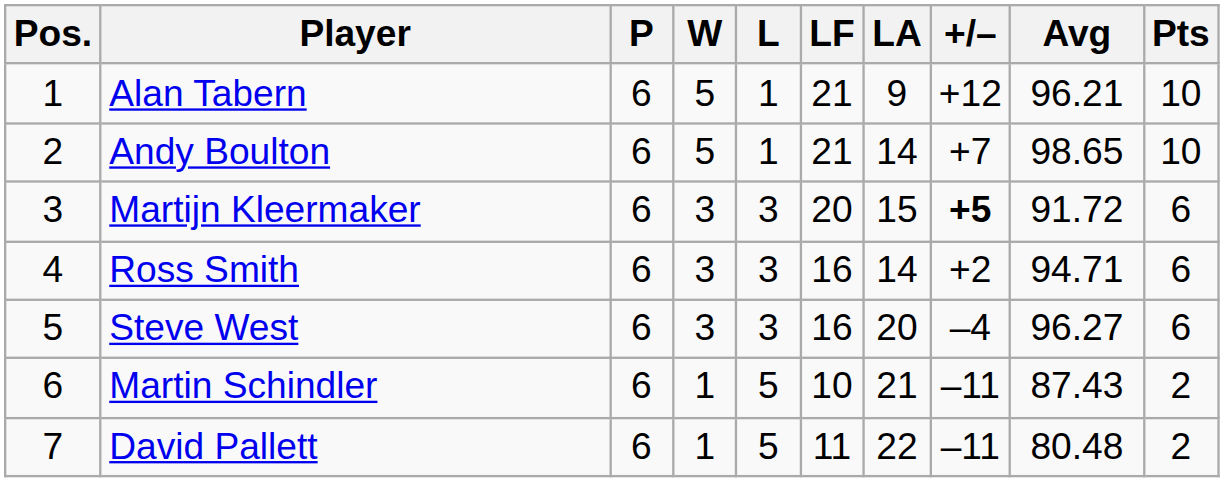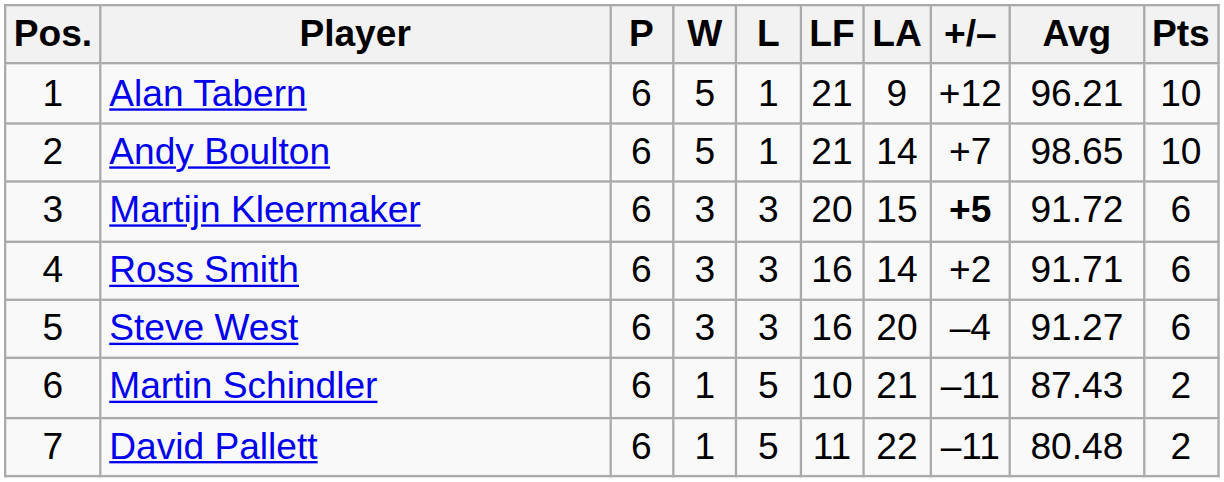 <table class="wikitable" style="text-align:center; margin: 1em auto 1em auto, align:left">
 <tr>
 <th width=20>Pos.</th>
 <th width=212>Player</th>
 <th width=20>P</th>
 <th width=20>W</th>
 <th width=20>L</th>
 <th width=20>LF</th>
 <th width=20>LA</th>
 <th width=25>+/–</th>
 <th width=50>Avg</th>
 <th width=20>Pts</th>
 </tr>
 <tr style=>
 <td>1</td>
 <td align=left> <a href='#'>Alan Tabern</a></td>
 <td>6</td>
 <td>5</td>
 <td>1</td>
 <td>21</td>
 <td>9</td>
 <td>+12</td>
 <td>96.21</td>
 <td>10</td>
 </tr>
 <tr style=>
 <td>2</td>
 <td align=left> <a href='#'>Andy Boulton</a></td>
 <td>6</td>
 <td>5</td>
 <td>1</td>
 <td>21</td>
 <td>14</td>
 <td>+7</td>
 <td>98.65</td>
 <td>10</td>
 </tr>
 <tr style=>
 <td>3</td>
 <td align=left> <a href='#'>Martijn Kleermaker</a></td>
 <td>6</td>
 <td>3</td>
 <td>3</td>
 <td>20</td>
 <td>15</td>
 <td><strong>+5</strong></td>
 <td>91.72</td>
 <td>6</td>
 </tr>
 <tr style=>
 <td>4</td>
 <td align=left> <a href='#'>Ross Smith</a></td>
 <td>6</td>
 <td>3</td>
 <td>3</td>
 <td>16</td>
 <td>14</td>
 <td>+2</td>
-<td>94.71</td>
+<td>91.71</td>
 <td>6</td>
 </tr>
 <tr style=>
 <td>5</td>
 <td align=left> <a href='#'>Steve West</a></td>
 <td>6</td>
 <td>3</td>
 <td>3</td>
 <td>16</td>
 <td>20</td>
 <td>–4</td>
-<td>96.27</td>
+<td>91.27</td>
 <td>6</td>
 </tr>
 <tr style=>
 <td>6</td>
 <td align=left> <a href='#'>Martin Schindler</a></td>
 <td>6</td>
 <td>1</td>
 <td>5</td>
 <td>10</td>
 <td>21</td>
 <td>–11</td>
 <td>87.43</td>
 <td>2</td>
 </tr>
 <tr style=>
 <td>7</td>
 <td align=left> <a href='#'>David Pallett</a></td>
 <td>6</td>
 <td>1</td>
 <td>5</td>
 <td>11</td>
 <td>22</td>
 <td>–11</td>
 <td>80.48</td>
 <td>2</td>
 </tr>
 </table>
